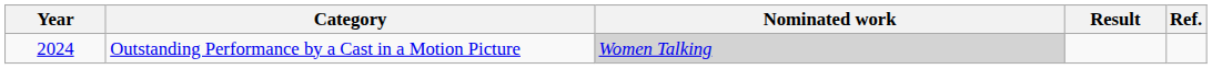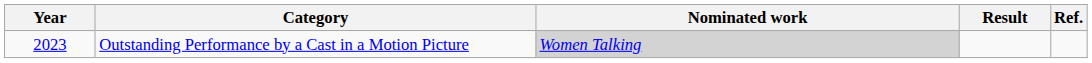 <table class=wikitable>
 <tr>
 <th scope="col" style="width:5em;">Year</th>
 <th scope="col" style="width:26em;">Category</th>
 <th scope="col" style="width:25em;">Nominated work</th>
 <th scope="col" style="width:5em;">Result</th>
 <th>Ref.</th>
 </tr>
 <tr>
-<td style="text-align:center;"><a href='#'>2024</a></td>
+<td style="text-align:center;"><a href='#'>2023</a></td>
 <td><a href='#'>Outstanding Performance by a Cast in a Motion Picture</a></td>
 <td style="background: lightgrey;"><em><a href='#'>Women Talking</a></em></td>
 <td></td>
 <td style="text-align:center;"></td>
 </tr>
 </table>
